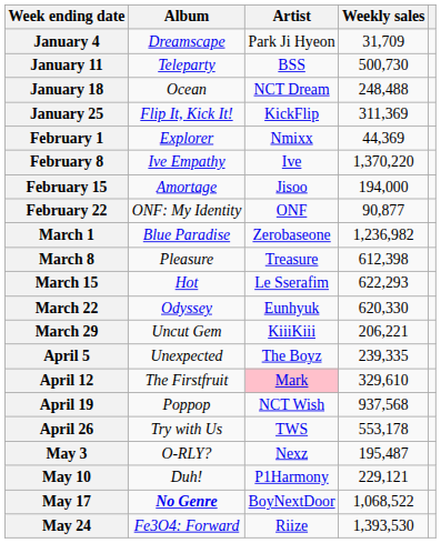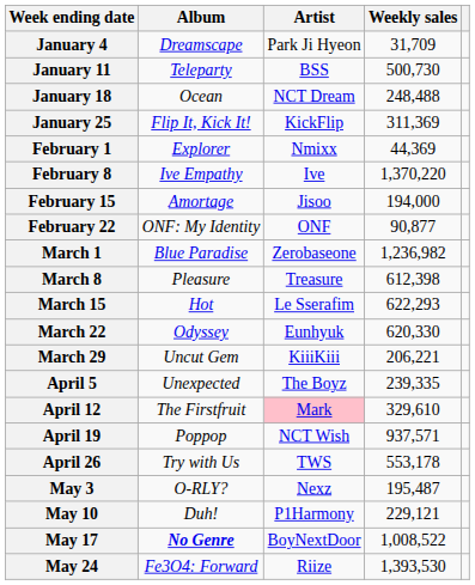 <table class="wikitable sortable plainrowheaders" style="text-align:center">
 <tr>
 <th scope="col">Week ending date</th>
 <th scope="col">Album</th>
 <th scope="col">Artist</th>
 <th scope="col">Weekly sales</th>
 <th scope="col" class="unsortable"></th>
 </tr>
 <tr>
 <th scope="row">January 4</th>
 <td><em><a href='#'>Dreamscape</a></em></td>
 <td>Park Ji Hyeon</td>
 <td>31,709</td>
 <td></td>
 </tr>
 <tr>
 <th scope="row">January 11</th>
 <td><em><a href='#'>Teleparty</a></em></td>
 <td><a href='#'>BSS</a></td>
 <td>500,730</td>
 <td></td>
 </tr>
 <tr>
 <th scope="row">January 18</th>
 <td><em>Ocean</em></td>
 <td><a href='#'>NCT Dream</a></td>
 <td>248,488</td>
 <td></td>
 </tr>
 <tr>
 <th scope="row">January 25</th>
 <td><em><a href='#'>Flip It, Kick It!</a></em></td>
 <td><a href='#'>KickFlip</a></td>
 <td>311,369</td>
 <td></td>
 </tr>
 <tr>
 <th scope="row">February 1</th>
 <td><em><a href='#'>Explorer</a></em></td>
 <td><a href='#'>Nmixx</a></td>
 <td>44,369</td>
 <td></td>
 </tr>
 <tr>
 <th scope="row">February 8</th>
 <td><em><a href='#'>Ive Empathy</a></em></td>
 <td><a href='#'>Ive</a></td>
 <td>1,370,220</td>
 <td></td>
 </tr>
 <tr>
 <th scope="row">February 15</th>
 <td><em><a href='#'>Amortage</a></em></td>
 <td><a href='#'>Jisoo</a></td>
 <td>194,000</td>
 <td></td>
 </tr>
 <tr>
 <th scope="row">February 22</th>
 <td><em>ONF: My Identity</em></td>
 <td><a href='#'>ONF</a></td>
 <td>90,877</td>
 <td></td>
 </tr>
 <tr>
 <th scope="row">March 1</th>
 <td><em><a href='#'>Blue Paradise</a></em></td>
 <td><a href='#'>Zerobaseone</a></td>
 <td>1,236,982</td>
 <td></td>
 </tr>
 <tr>
 <th scope="row">March 8</th>
 <td><em>Pleasure</em></td>
 <td><a href='#'>Treasure</a></td>
 <td>612,398</td>
 <td></td>
 </tr>
 <tr>
 <th scope="row">March 15</th>
 <td><em><a href='#'>Hot</a></em></td>
 <td><a href='#'>Le Sserafim</a></td>
 <td>622,293</td>
 <td></td>
 </tr>
 <tr>
 <th scope="row">March 22</th>
 <td><em><a href='#'>Odyssey</a></em></td>
 <td><a href='#'>Eunhyuk</a></td>
 <td>620,330</td>
 <td></td>
 </tr>
 <tr>
 <th scope="row">March 29</th>
 <td><em>Uncut Gem</em></td>
 <td><a href='#'>KiiiKiii</a></td>
 <td>206,221</td>
 <td></td>
 </tr>
 <tr>
 <th scope="row">April 5</th>
 <td><em>Unexpected</em></td>
 <td><a href='#'>The Boyz</a></td>
 <td>239,335</td>
 <td></td>
 </tr>
 <tr>
 <th scope="row">April 12</th>
 <td><em>The Firstfruit</em></td>
 <td style="background: pink;"><a href='#'>Mark</a></td>
 <td>329,610</td>
 <td></td>
 </tr>
 <tr>
 <th scope="row">April 19</th>
 <td><em>Poppop</em></td>
 <td><a href='#'>NCT Wish</a></td>
-<td>937,568</td>
+<td>937,571</td>
 <td></td>
 </tr>
 <tr>
 <th scope="row">April 26</th>
 <td><em>Try with Us</em></td>
 <td><a href='#'>TWS</a></td>
 <td>553,178</td>
 <td></td>
 </tr>
 <tr>
 <th scope="row">May 3</th>
 <td><em>O-RLY?</em></td>
 <td><a href='#'>Nexz</a></td>
 <td>195,487</td>
 <td></td>
 </tr>
 <tr>
 <th scope="row">May 10</th>
 <td><em>Duh!</em></td>
 <td><a href='#'>P1Harmony</a></td>
 <td>229,121</td>
 <td></td>
 </tr>
 <tr>
 <th scope="row">May 17</th>
 <td><strong><em><a href='#'>No Genre</a></em></strong></td>
 <td><a href='#'>BoyNextDoor</a></td>
-<td>1,068,522</td>
+<td>1,008,522</td>
 <td></td>
 </tr>
 <tr>
 <th scope="row">May 24</th>
 <td><em><a href='#'>Fe3O4: Forward</a></em></td>
 <td><a href='#'>Riize</a></td>
 <td>1,393,530</td>
 <td></td>
 </tr>
 </table>
